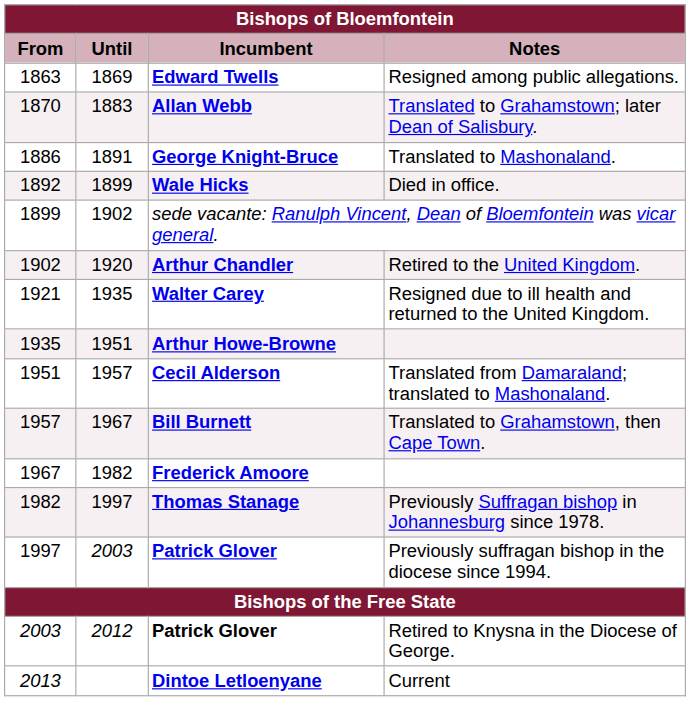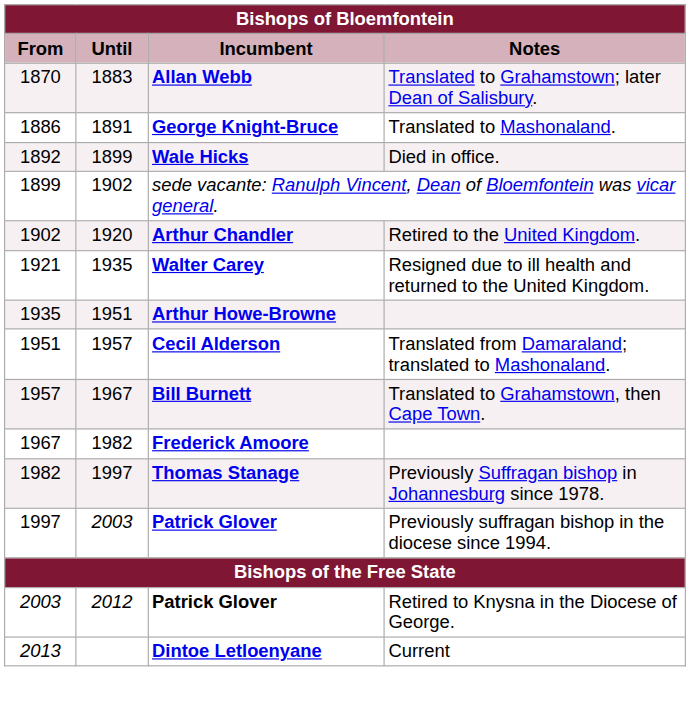 <table class="wikitable" style="width: 95%;">
 <tr>
 <th colspan="4" style="background-color: #7F1734; color: white;">Bishops of Bloemfontein</th>
 </tr>
 <tr>
 <th style="background-color: #D4B1BB; width: 10%;">From</th>
 <th style="background-color: #D4B1BB; width: 10%;">Until</th>
 <th style="background-color: #D4B1BB; width: 33%;">Incumbent</th>
 <th style="background-color: #D4B1BB; width: 42%;">Notes</th>
-</tr>
-<tr valign="top" style="background-color: white;">
-<td style="text-align: center;">1863</td>
-<td style="text-align: center;">1869</td>
-<td><strong><a href='#'>Edward Twells</a></strong></td>
-<td>Resigned among public allegations.</td>
 </tr>
 <tr valign="top" style="background-color: #F7F0F2;">
 <td style="text-align: center;">1870</td>
 <td style="text-align: center;">1883</td>
 <td><strong><a href='#'>Allan Webb</a></strong></td>
 <td><a href='#'>Translated</a> to <a href='#'>Grahamstown</a>; later <a href='#'>Dean of Salisbury</a>.</td>
 </tr>
 <tr valign="top" style="background-color: white;">
 <td style="text-align: center;">1886</td>
 <td style="text-align: center;">1891</td>
 <td><strong><a href='#'>George Knight-Bruce</a></strong></td>
 <td>Translated to <a href='#'>Mashonaland</a>.</td>
 </tr>
 <tr valign="top" style="background-color: #F7F0F2;">
 <td style="text-align: center;">1892</td>
 <td style="text-align: center;">1899</td>
 <td><strong><a href='#'>Wale Hicks</a></strong></td>
 <td>Died in office.</td>
 </tr>
 <tr valign="top" style="background-color: white;">
 <td style="text-align: center;">1899</td>
 <td style="text-align: center;">1902</td>
 <td colspan="2"><em>sede vacante: <a href='#'>Ranulph Vincent</a>, <a href='#'>Dean</a> of <a href='#'>Bloemfontein</a> was <a href='#'>vicar general</a>.</em></td>
 </tr>
 <tr valign="top" style="background-color: #F7F0F2;">
 <td style="text-align: center;">1902</td>
 <td style="text-align: center;">1920</td>
 <td><strong><a href='#'>Arthur Chandler</a></strong></td>
 <td>Retired to the <a href='#'>United Kingdom</a>.</td>
 </tr>
 <tr valign="top" style="background-color: white;">
 <td style="text-align: center;">1921</td>
 <td style="text-align: center;">1935</td>
 <td><strong><a href='#'>Walter Carey</a></strong></td>
 <td>Resigned due to ill health and returned to the United Kingdom.</td>
 </tr>
 <tr valign="top" style="background-color: #F7F0F2;">
 <td style="text-align: center;">1935</td>
 <td style="text-align: center;">1951</td>
 <td><strong><a href='#'>Arthur Howe-Browne</a></strong></td>
 <td></td>
 </tr>
 <tr valign="top" style="background-color: white;">
 <td style="text-align: center;">1951</td>
 <td style="text-align: center;">1957</td>
 <td><strong><a href='#'>Cecil Alderson</a></strong></td>
 <td>Translated from <a href='#'>Damaraland</a>; translated to <a href='#'>Mashonaland</a>.</td>
 </tr>
 <tr valign="top" style="background-color: #F7F0F2;">
 <td style="text-align: center;">1957</td>
 <td style="text-align: center;">1967</td>
 <td><strong><a href='#'>Bill Burnett</a></strong></td>
 <td>Translated to <a href='#'>Grahamstown</a>, then <a href='#'>Cape Town</a>.</td>
 </tr>
 <tr valign="top" style="background-color: white;">
 <td style="text-align: center;">1967</td>
 <td style="text-align: center;">1982</td>
 <td><strong><a href='#'>Frederick Amoore</a></strong></td>
 <td></td>
 </tr>
 <tr valign="top" style="background-color: #F7F0F2;">
 <td style="text-align: center;">1982</td>
 <td style="text-align: center;">1997</td>
 <td><strong><a href='#'>Thomas Stanage</a></strong></td>
 <td>Previously <a href='#'>Suffragan bishop</a> in <a href='#'>Johannesburg</a> since 1978.</td>
 </tr>
 <tr valign="top" style="background-color: white;">
 <td style="text-align: center;">1997</td>
 <td style="text-align: center;"><em>2003</em></td>
 <td><strong><a href='#'>Patrick Glover</a></strong></td>
 <td>Previously suffragan bishop in the diocese since 1994.</td>
 </tr>
 <tr>
 <th colspan="4" style="background-color: #7F1734; color: white;">Bishops of the Free State</th>
 </tr>
 <tr valign="top" style="background-color: white;">
 <td style="text-align: center;"><em>2003</em></td>
 <td style="text-align: center;"><em>2012</em></td>
 <td><strong>Patrick Glover</strong></td>
 <td>Retired to Knysna in the Diocese of George.</td>
 </tr>
 <tr valign="top" style="background-color: white;">
 <td style="text-align: center;"><em>2013</em></td>
 <td style="text-align: center;"></td>
 <td><strong><a href='#'>Dintoe Letloenyane</a></strong></td>
 <td>Current</td>
 </tr>
 </table>
